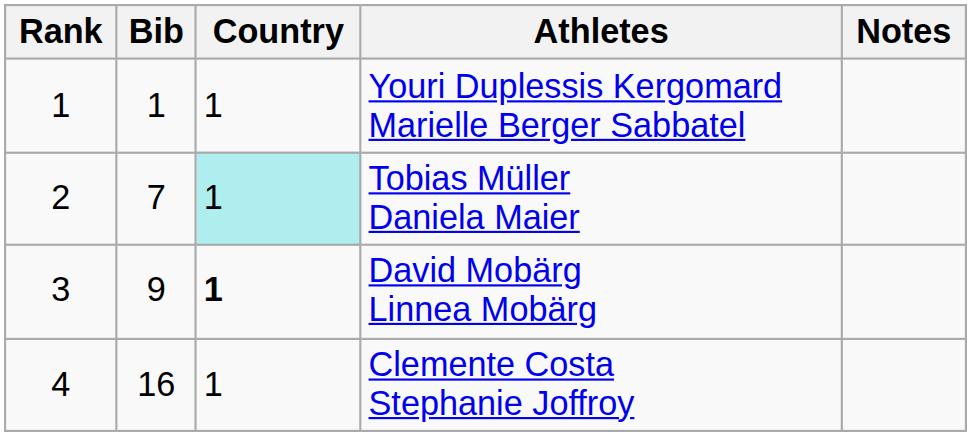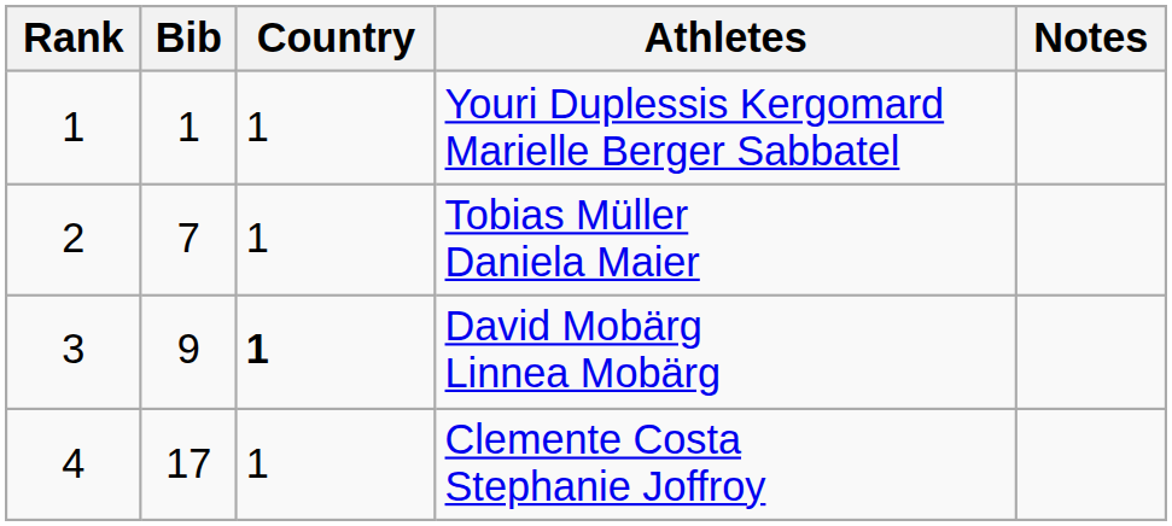 <table class="wikitable" style="text-align:center; width:450px">
 <tr>
 <th>Rank</th>
 <th>Bib</th>
 <th>Country</th>
 <th>Athletes</th>
 <th>Notes</th>
 </tr>
 <tr>
 <td>1</td>
 <td>1</td>
 <td align=left> 1</td>
 <td align=left><a href='#'>Youri Duplessis Kergomard</a><br><a href='#'>Marielle Berger Sabbatel</a></td>
 <td></td>
 </tr>
 <tr>
 <td>2</td>
 <td>7</td>
-<td align=left style="background: paleturquoise;"> 1</td>
+<td align=left> 1</td>
 <td align=left><a href='#'>Tobias Müller</a><br><a href='#'>Daniela Maier</a></td>
 <td></td>
 </tr>
 <tr>
 <td>3</td>
 <td>9</td>
 <td align=left><strong> 1</strong></td>
 <td align=left><a href='#'>David Mobärg</a><br><a href='#'>Linnea Mobärg</a></td>
 <td></td>
 </tr>
 <tr>
 <td>4</td>
-<td>16</td>
+<td>17</td>
 <td align=left> 1</td>
 <td align=left><a href='#'>Clemente Costa</a><br><a href='#'>Stephanie Joffroy</a></td>
 <td></td>
 </tr>
 </table>
